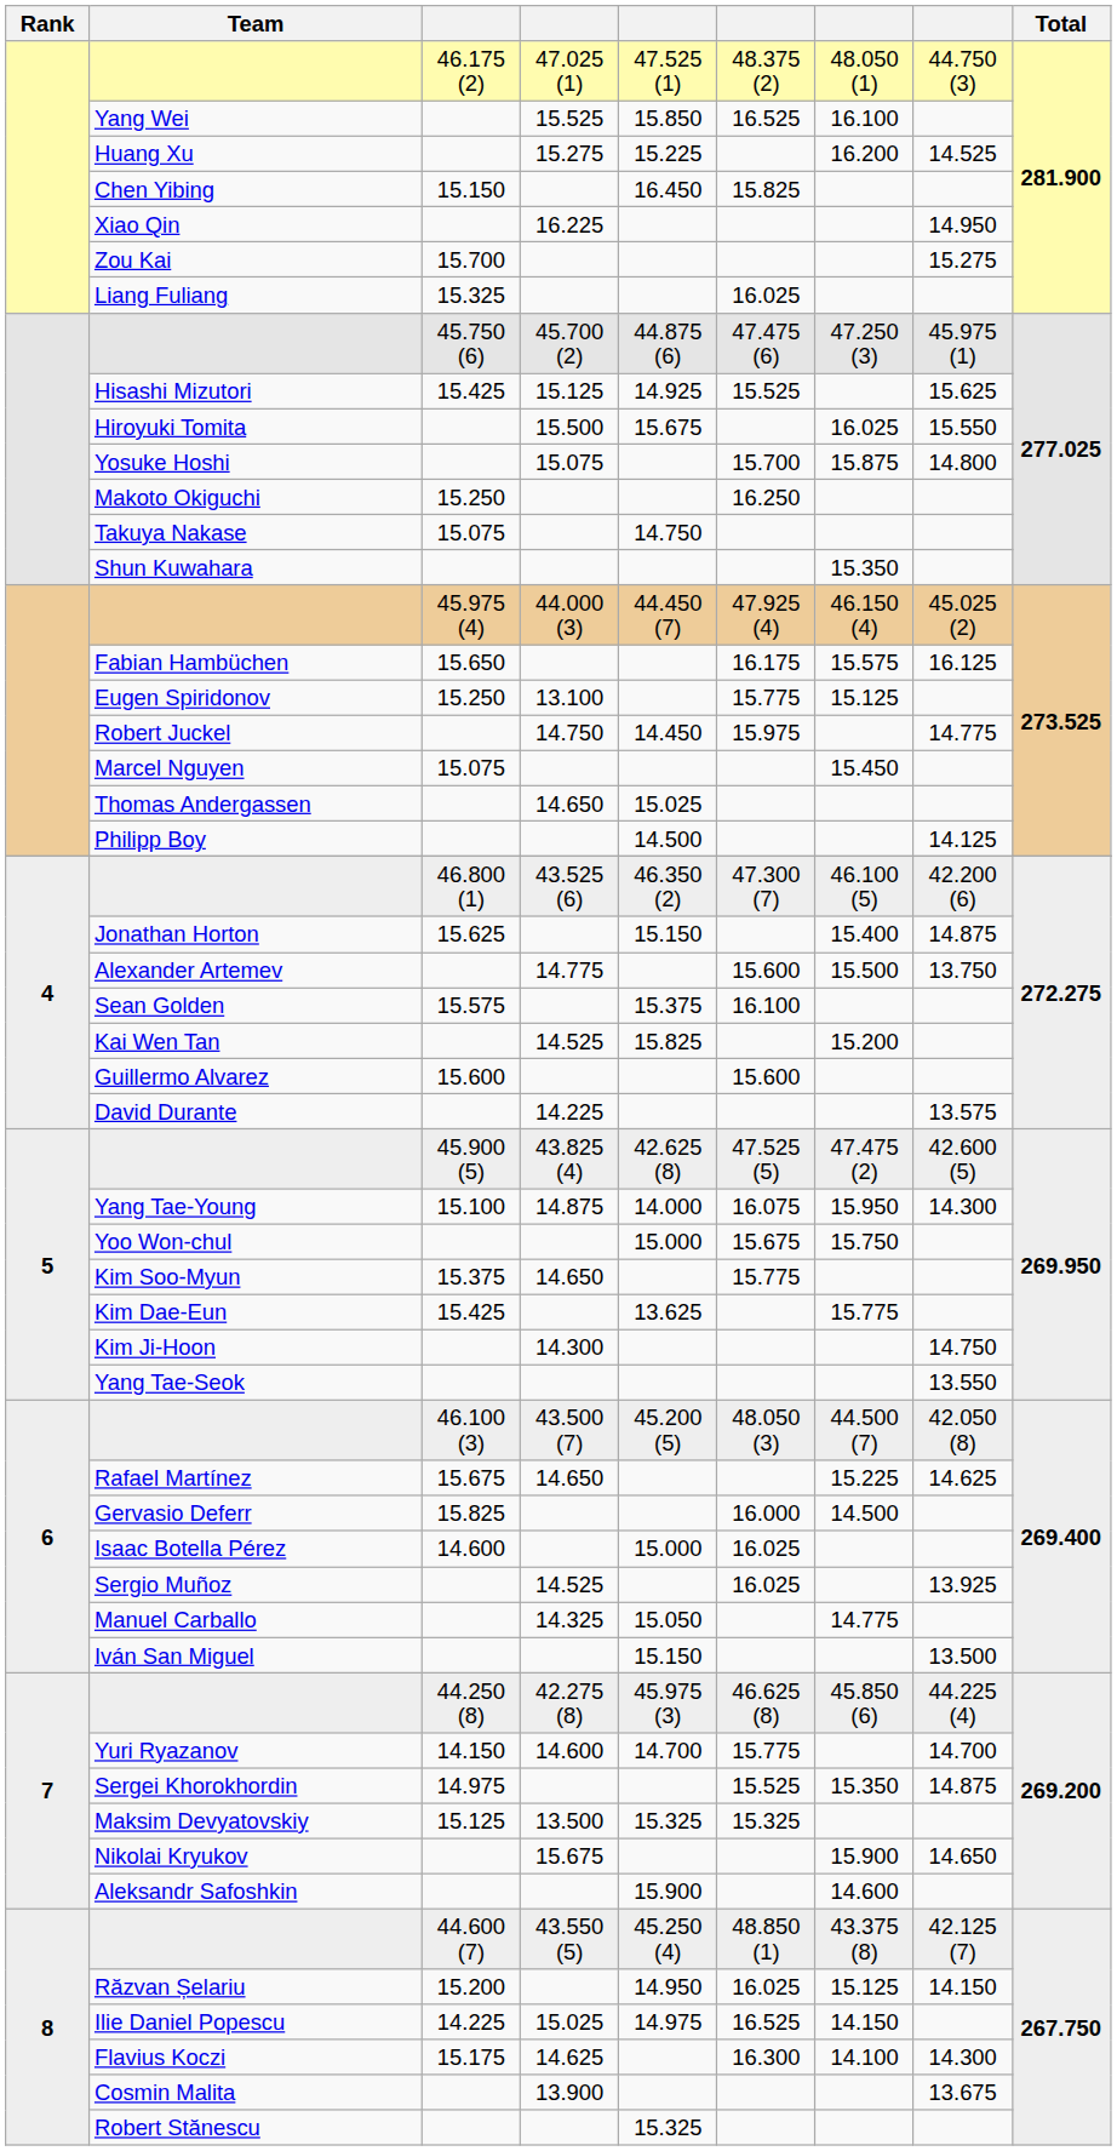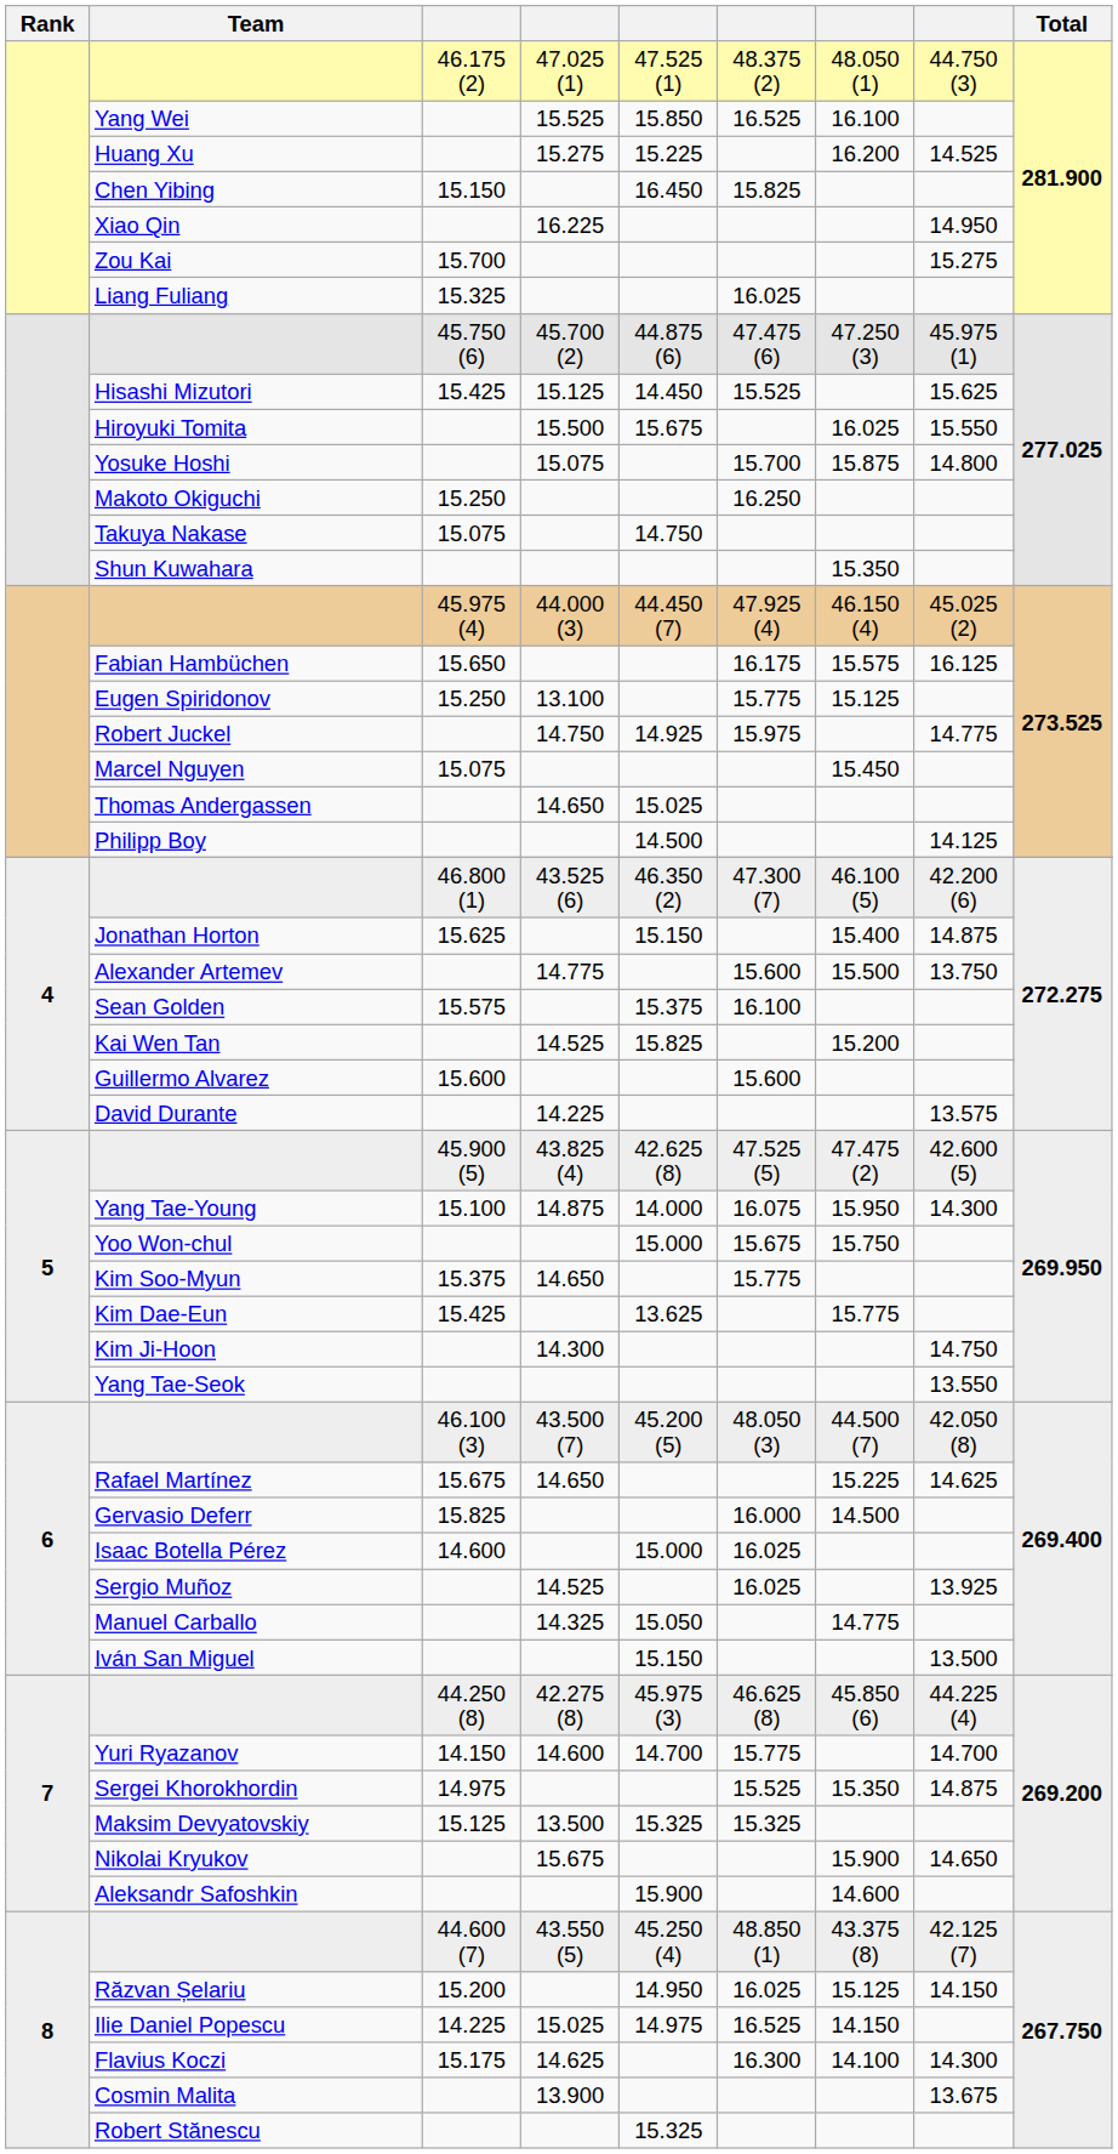 <table class="wikitable" style="text-align:center; font-size:95%">
 <tr>
 <th style="width:50px;">Rank</th>
 <th style="width:220px;">Team</th>
 <th style="width:60px;"></th>
 <th style="width:60px;"></th>
 <th style="width:60px;"></th>
 <th style="width:60px;"></th>
 <th style="width:60px;"></th>
 <th style="width:60px;"></th>
 <th style="width:60px;">Total</th>
 </tr>
 <tr style="background:#fffcaf;">
 <td rowspan=7></td>
 <td style="text-align:left;"><strong></strong></td>
 <td>46.175 (2)</td>
 <td>47.025 (1)</td>
 <td>47.525 (1)</td>
 <td>48.375 (2)</td>
 <td>48.050 (1)</td>
 <td>44.750 (3)</td>
 <td rowspan=7><strong>281.900</strong></td>
 </tr>
 <tr>
 <td style="text-align:left;"><a href='#'>Yang Wei</a></td>
 <td></td>
 <td>15.525</td>
 <td>15.850</td>
 <td>16.525</td>
 <td>16.100</td>
 <td></td>
 </tr>
 <tr>
 <td style="text-align:left;"><a href='#'>Huang Xu</a></td>
 <td></td>
 <td>15.275</td>
 <td>15.225</td>
 <td></td>
 <td>16.200</td>
 <td>14.525</td>
 </tr>
 <tr>
 <td style="text-align:left;"><a href='#'>Chen Yibing</a></td>
 <td>15.150</td>
 <td></td>
 <td>16.450</td>
 <td>15.825</td>
 <td></td>
 <td></td>
 </tr>
 <tr>
 <td style="text-align:left;"><a href='#'>Xiao Qin</a></td>
 <td></td>
 <td>16.225</td>
 <td></td>
 <td></td>
 <td></td>
 <td>14.950</td>
 </tr>
 <tr>
 <td style="text-align:left;"><a href='#'>Zou Kai</a></td>
 <td>15.700</td>
 <td></td>
 <td></td>
 <td></td>
 <td></td>
 <td>15.275</td>
 </tr>
 <tr>
 <td style="text-align:left;"><a href='#'>Liang Fuliang</a></td>
 <td>15.325</td>
 <td></td>
 <td></td>
 <td>16.025</td>
 <td></td>
 <td></td>
 </tr>
 <tr style="background:#e5e5e5;">
 <td rowspan=7></td>
 <td style="text-align:left;"><strong></strong></td>
 <td>45.750 (6)</td>
 <td>45.700 (2)</td>
 <td>44.875 (6)</td>
 <td>47.475 (6)</td>
 <td>47.250 (3)</td>
 <td>45.975 (1)</td>
 <td rowspan=7><strong>277.025</strong></td>
 </tr>
 <tr>
 <td style="text-align:left;"><a href='#'>Hisashi Mizutori</a></td>
 <td>15.425</td>
 <td>15.125</td>
-<td>14.925</td>
+<td>14.450</td>
 <td>15.525</td>
 <td></td>
 <td>15.625</td>
 </tr>
 <tr>
 <td style="text-align:left;"><a href='#'>Hiroyuki Tomita</a></td>
 <td></td>
 <td>15.500</td>
 <td>15.675</td>
 <td></td>
 <td>16.025</td>
 <td>15.550</td>
 </tr>
 <tr>
 <td style="text-align:left;"><a href='#'>Yosuke Hoshi</a></td>
 <td></td>
 <td>15.075</td>
 <td></td>
 <td>15.700</td>
 <td>15.875</td>
 <td>14.800</td>
 </tr>
 <tr>
 <td style="text-align:left;"><a href='#'>Makoto Okiguchi</a></td>
 <td>15.250</td>
 <td></td>
 <td></td>
 <td>16.250</td>
 <td></td>
 <td></td>
 </tr>
 <tr>
 <td style="text-align:left;"><a href='#'>Takuya Nakase</a></td>
 <td>15.075</td>
 <td></td>
 <td>14.750</td>
 <td></td>
 <td></td>
 <td></td>
 </tr>
 <tr>
 <td style="text-align:left;"><a href='#'>Shun Kuwahara</a></td>
 <td></td>
 <td></td>
 <td></td>
 <td></td>
 <td>15.350</td>
 <td></td>
 </tr>
 <tr style="background:#ec9;">
 <td rowspan=7></td>
 <td style="text-align:left;"><strong></strong></td>
 <td>45.975 (4)</td>
 <td>44.000 (3)</td>
 <td>44.450 (7)</td>
 <td>47.925 (4)</td>
 <td>46.150 (4)</td>
 <td>45.025 (2)</td>
 <td rowspan=7><strong>273.525</strong></td>
 </tr>
 <tr>
 <td style="text-align:left;"><a href='#'>Fabian Hambüchen</a></td>
 <td>15.650</td>
 <td></td>
 <td></td>
 <td>16.175</td>
 <td>15.575</td>
 <td>16.125</td>
 </tr>
 <tr>
 <td style="text-align:left;"><a href='#'>Eugen Spiridonov</a></td>
 <td>15.250</td>
 <td>13.100</td>
 <td></td>
 <td>15.775</td>
 <td>15.125</td>
 <td></td>
 </tr>
 <tr>
 <td style="text-align:left;"><a href='#'>Robert Juckel</a></td>
 <td></td>
 <td>14.750</td>
-<td>14.450</td>
+<td>14.925</td>
 <td>15.975</td>
 <td></td>
 <td>14.775</td>
 </tr>
 <tr>
 <td style="text-align:left;"><a href='#'>Marcel Nguyen</a></td>
 <td>15.075</td>
 <td></td>
 <td></td>
 <td></td>
 <td>15.450</td>
 <td></td>
 </tr>
 <tr>
 <td style="text-align:left;"><a href='#'>Thomas Andergassen</a></td>
 <td></td>
 <td>14.650</td>
 <td>15.025</td>
 <td></td>
 <td></td>
 <td></td>
 </tr>
 <tr>
 <td style="text-align:left;"><a href='#'>Philipp Boy</a></td>
 <td></td>
 <td></td>
 <td>14.500</td>
 <td></td>
 <td></td>
 <td>14.125</td>
 </tr>
 <tr>
 </tr>
 <tr style="background:#eee;">
 <td rowspan=7><strong>4</strong></td>
 <td style="text-align:left;"><strong></strong></td>
 <td>46.800 (1)</td>
 <td>43.525 (6)</td>
 <td>46.350 (2)</td>
 <td>47.300 (7)</td>
 <td>46.100 (5)</td>
 <td>42.200 (6)</td>
 <td rowspan=7><strong>272.275</strong></td>
 </tr>
 <tr>
 <td style="text-align:left;"><a href='#'>Jonathan Horton</a></td>
 <td>15.625</td>
 <td></td>
 <td>15.150</td>
 <td></td>
 <td>15.400</td>
 <td>14.875</td>
 </tr>
 <tr>
 <td style="text-align:left;"><a href='#'>Alexander Artemev</a></td>
 <td></td>
 <td>14.775</td>
 <td></td>
 <td>15.600</td>
 <td>15.500</td>
 <td>13.750</td>
 </tr>
 <tr>
 <td style="text-align:left;"><a href='#'>Sean Golden</a></td>
 <td>15.575</td>
 <td></td>
 <td>15.375</td>
 <td>16.100</td>
 <td></td>
 <td></td>
 </tr>
 <tr>
 <td style="text-align:left;"><a href='#'>Kai Wen Tan</a></td>
 <td></td>
 <td>14.525</td>
 <td>15.825</td>
 <td></td>
 <td>15.200</td>
 <td></td>
 </tr>
 <tr>
 <td style="text-align:left;"><a href='#'>Guillermo Alvarez</a></td>
 <td>15.600</td>
 <td></td>
 <td></td>
 <td>15.600</td>
 <td></td>
 <td></td>
 </tr>
 <tr>
 <td style="text-align:left;"><a href='#'>David Durante</a></td>
 <td></td>
 <td>14.225</td>
 <td></td>
 <td></td>
 <td></td>
 <td>13.575</td>
 </tr>
 <tr style="background:#eee;">
 <td rowspan=7><strong>5</strong></td>
 <td style="text-align:left;"><strong></strong></td>
 <td>45.900 (5)</td>
 <td>43.825 (4)</td>
 <td>42.625 (8)</td>
 <td>47.525 (5)</td>
 <td>47.475 (2)</td>
 <td>42.600 (5)</td>
 <td rowspan=7><strong>269.950</strong></td>
 </tr>
 <tr>
 <td style="text-align:left;"><a href='#'>Yang Tae-Young</a></td>
 <td>15.100</td>
 <td>14.875</td>
 <td>14.000</td>
 <td>16.075</td>
 <td>15.950</td>
 <td>14.300</td>
 </tr>
 <tr>
 <td style="text-align:left;"><a href='#'>Yoo Won-chul</a></td>
 <td></td>
 <td></td>
 <td>15.000</td>
 <td>15.675</td>
 <td>15.750</td>
 <td></td>
 </tr>
 <tr>
 <td style="text-align:left;"><a href='#'>Kim Soo-Myun</a></td>
 <td>15.375</td>
 <td>14.650</td>
 <td></td>
 <td>15.775</td>
 <td></td>
 <td></td>
 </tr>
 <tr>
 <td style="text-align:left;"><a href='#'>Kim Dae-Eun</a></td>
 <td>15.425</td>
 <td></td>
 <td>13.625</td>
 <td></td>
 <td>15.775</td>
 <td></td>
 </tr>
 <tr>
 <td style="text-align:left;"><a href='#'>Kim Ji-Hoon</a></td>
 <td></td>
 <td>14.300</td>
 <td></td>
 <td></td>
 <td></td>
 <td>14.750</td>
 </tr>
 <tr>
 <td style="text-align:left;"><a href='#'>Yang Tae-Seok</a></td>
 <td></td>
 <td></td>
 <td></td>
 <td></td>
 <td></td>
 <td>13.550</td>
 </tr>
 <tr style="background:#eee;">
 <td rowspan=7><strong>6</strong></td>
 <td style="text-align:left;"><strong></strong></td>
 <td>46.100 (3)</td>
 <td>43.500 (7)</td>
 <td>45.200 (5)</td>
 <td>48.050 (3)</td>
 <td>44.500 (7)</td>
 <td>42.050 (8)</td>
 <td rowspan=7><strong>269.400</strong></td>
 </tr>
 <tr>
 <td style="text-align:left;"><a href='#'>Rafael Martínez</a></td>
 <td>15.675</td>
 <td>14.650</td>
 <td></td>
 <td></td>
 <td>15.225</td>
 <td>14.625</td>
 </tr>
 <tr>
 <td style="text-align:left;"><a href='#'>Gervasio Deferr</a></td>
 <td>15.825</td>
 <td></td>
 <td></td>
 <td>16.000</td>
 <td>14.500</td>
 <td></td>
 </tr>
 <tr>
 <td style="text-align:left;"><a href='#'>Isaac Botella Pérez</a></td>
 <td>14.600</td>
 <td></td>
 <td>15.000</td>
 <td>16.025</td>
 <td></td>
 <td></td>
 </tr>
 <tr>
 <td style="text-align:left;"><a href='#'>Sergio Muñoz</a></td>
 <td></td>
 <td>14.525</td>
 <td></td>
 <td>16.025</td>
 <td></td>
 <td>13.925</td>
 </tr>
 <tr>
 <td style="text-align:left;"><a href='#'>Manuel Carballo</a></td>
 <td></td>
 <td>14.325</td>
 <td>15.050</td>
 <td></td>
 <td>14.775</td>
 <td></td>
 </tr>
 <tr>
 <td style="text-align:left;"><a href='#'>Iván San Miguel</a></td>
 <td></td>
 <td></td>
 <td>15.150</td>
 <td></td>
 <td></td>
 <td>13.500</td>
 </tr>
 <tr style="background:#eee;">
 <td rowspan=6><strong>7</strong></td>
 <td style="text-align:left;"><strong></strong></td>
 <td>44.250 (8)</td>
 <td>42.275 (8)</td>
 <td>45.975 (3)</td>
 <td>46.625 (8)</td>
 <td>45.850 (6)</td>
 <td>44.225 (4)</td>
 <td rowspan=6><strong>269.200</strong></td>
 </tr>
 <tr>
 <td style="text-align:left;"><a href='#'>Yuri Ryazanov</a></td>
 <td>14.150</td>
 <td>14.600</td>
 <td>14.700</td>
 <td>15.775</td>
 <td></td>
 <td>14.700</td>
 </tr>
 <tr>
 <td style="text-align:left;"><a href='#'>Sergei Khorokhordin</a></td>
 <td>14.975</td>
 <td></td>
 <td></td>
 <td>15.525</td>
 <td>15.350</td>
 <td>14.875</td>
 </tr>
 <tr>
 <td style="text-align:left;"><a href='#'>Maksim Devyatovskiy</a></td>
 <td>15.125</td>
 <td>13.500</td>
 <td>15.325</td>
 <td>15.325</td>
 <td></td>
 <td></td>
 </tr>
 <tr>
 <td style="text-align:left;"><a href='#'>Nikolai Kryukov</a></td>
 <td></td>
 <td>15.675</td>
 <td></td>
 <td></td>
 <td>15.900</td>
 <td>14.650</td>
 </tr>
 <tr>
 <td style="text-align:left;"><a href='#'>Aleksandr Safoshkin</a></td>
 <td></td>
 <td></td>
 <td>15.900</td>
 <td></td>
 <td>14.600</td>
 <td></td>
 </tr>
 <tr style="background:#eee;">
 <td rowspan=6><strong>8</strong></td>
 <td style="text-align:left;"><strong></strong></td>
 <td>44.600 (7)</td>
 <td>43.550 (5)</td>
 <td>45.250 (4)</td>
 <td>48.850 (1)</td>
 <td>43.375 (8)</td>
 <td>42.125 (7)</td>
 <td rowspan=6><strong>267.750</strong></td>
 </tr>
 <tr>
 <td style="text-align:left;"><a href='#'>Răzvan Șelariu</a></td>
 <td>15.200</td>
 <td></td>
 <td>14.950</td>
 <td>16.025</td>
 <td>15.125</td>
 <td>14.150</td>
 </tr>
 <tr>
 <td style="text-align:left;"><a href='#'>Ilie Daniel Popescu</a></td>
 <td>14.225</td>
 <td>15.025</td>
 <td>14.975</td>
 <td>16.525</td>
 <td>14.150</td>
 <td></td>
 </tr>
 <tr>
 <td style="text-align:left;"><a href='#'>Flavius Koczi</a></td>
 <td>15.175</td>
 <td>14.625</td>
 <td></td>
 <td>16.300</td>
 <td>14.100</td>
 <td>14.300</td>
 </tr>
 <tr>
 <td style="text-align:left;"><a href='#'>Cosmin Malita</a></td>
 <td></td>
 <td>13.900</td>
 <td></td>
 <td></td>
 <td></td>
 <td>13.675</td>
 </tr>
 <tr>
 <td style="text-align:left;"><a href='#'>Robert Stănescu</a></td>
 <td></td>
 <td></td>
 <td>15.325</td>
 <td></td>
 <td></td>
 <td></td>
 </tr>
 </table>
